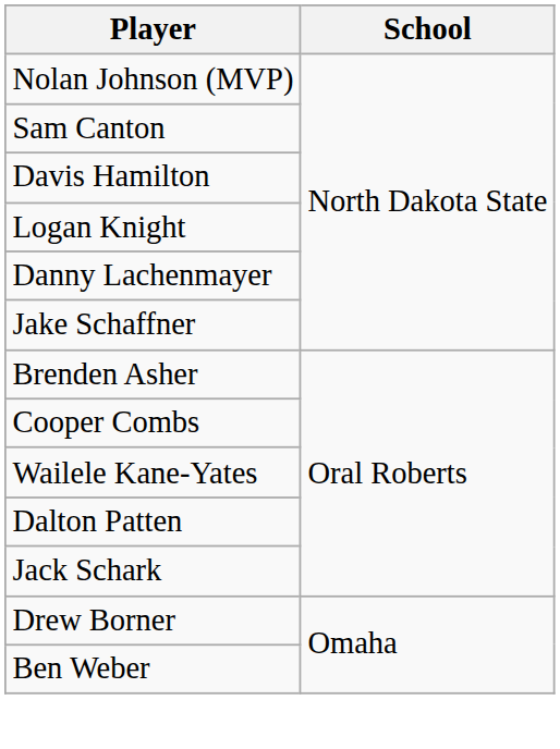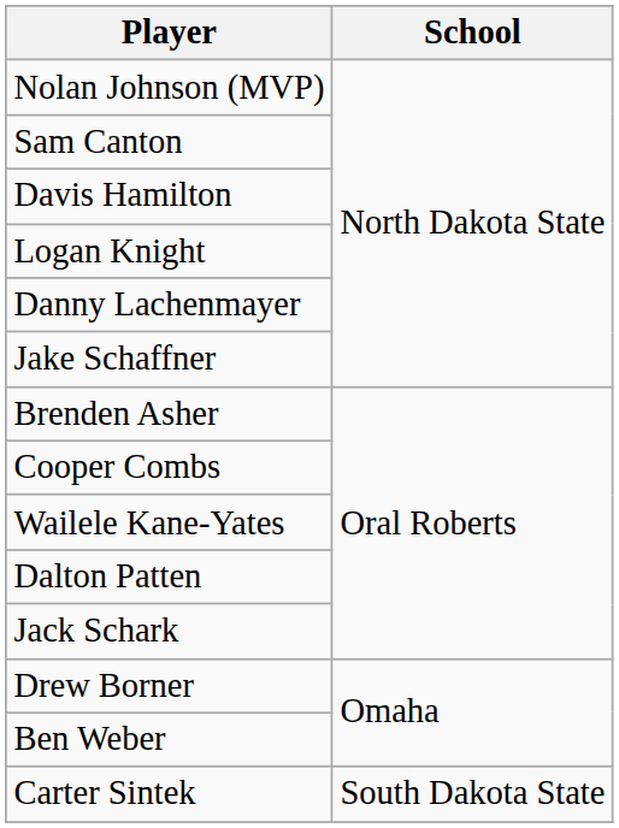 <table class="wikitable">
 <tr>
 <th>Player</th>
 <th>School</th>
 </tr>
 <tr>
 <td>Nolan Johnson (MVP)</td>
 <td rowspan=6>North Dakota State</td>
 </tr>
 <tr>
 <td>Sam Canton</td>
 </tr>
 <tr>
 <td>Davis Hamilton</td>
 </tr>
 <tr>
 <td>Logan Knight</td>
 </tr>
 <tr>
 <td>Danny Lachenmayer</td>
 </tr>
 <tr>
 <td>Jake Schaffner</td>
 </tr>
 <tr>
 <td>Brenden Asher</td>
 <td rowspan=5>Oral Roberts</td>
 </tr>
 <tr>
 <td>Cooper Combs</td>
 </tr>
 <tr>
 <td>Wailele Kane-Yates</td>
 </tr>
 <tr>
 <td>Dalton Patten</td>
 </tr>
 <tr>
 <td>Jack Schark</td>
 </tr>
 <tr>
 <td>Drew Borner</td>
 <td rowspan=2>Omaha</td>
 </tr>
 <tr>
 <td>Ben Weber</td>
 </tr>
+<tr>
+<td>Carter Sintek</td>
+<td>South Dakota State</td>
+</tr>
 </table>
